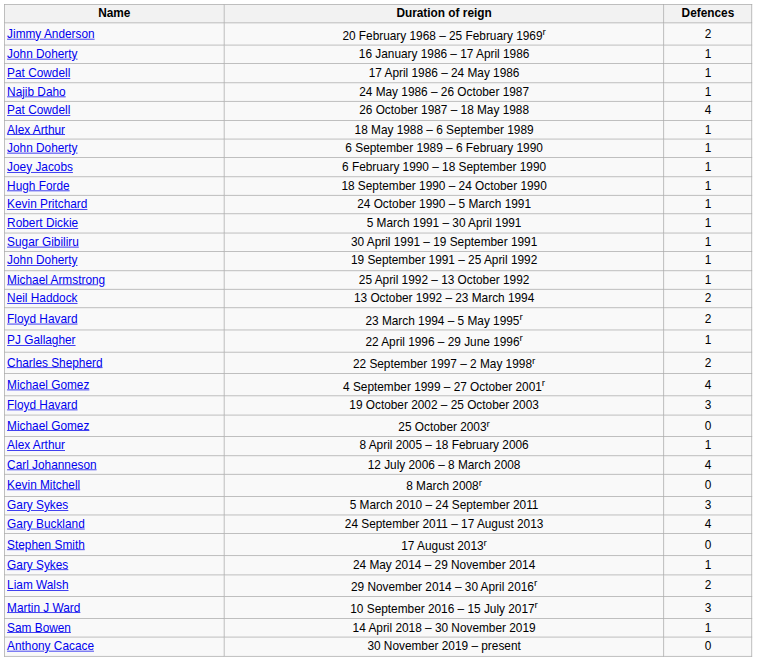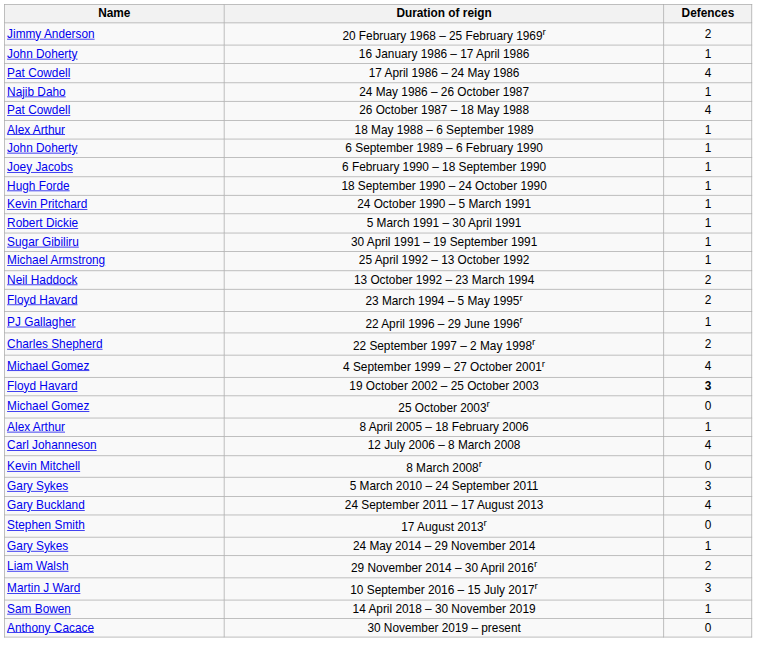 <table class="wikitable" width=80%>
 <tr>
 <th width=25%>Name</th>
 <th width=50%>Duration of reign</th>
 <th width=10%>Defences</th>
 </tr>
 <tr align=center>
 <td align=left><a href='#'>Jimmy Anderson</a></td>
 <td>20 February 1968 – 25 February 1969<sup>r</sup></td>
 <td>2</td>
 </tr>
 <tr align=center>
 <td align=left><a href='#'>John Doherty</a></td>
 <td>16 January 1986 – 17 April 1986</td>
 <td>1</td>
 </tr>
 <tr align=center>
 <td align=left><a href='#'>Pat Cowdell</a></td>
 <td>17 April 1986 – 24 May 1986</td>
-<td>1</td>
+<td>4</td>
 </tr>
 <tr align=center>
 <td align=left><a href='#'>Najib Daho</a></td>
 <td>24 May 1986 – 26 October 1987</td>
 <td>1</td>
 </tr>
 <tr align=center>
 <td align=left><a href='#'>Pat Cowdell</a></td>
 <td>26 October 1987 – 18 May 1988</td>
 <td>4</td>
 </tr>
 <tr align=center>
 <td align=left><a href='#'>Alex Arthur</a></td>
 <td>18 May 1988 – 6 September 1989</td>
 <td>1</td>
 </tr>
 <tr align=center>
 <td align=left><a href='#'>John Doherty</a></td>
 <td>6 September 1989 – 6 February 1990</td>
 <td>1</td>
 </tr>
 <tr align=center>
 <td align=left><a href='#'>Joey Jacobs</a></td>
 <td>6 February 1990 – 18 September 1990</td>
 <td>1</td>
 </tr>
 <tr align=center>
 <td align=left><a href='#'>Hugh Forde</a></td>
 <td>18 September 1990 – 24 October 1990</td>
 <td>1</td>
 </tr>
 <tr align=center>
 <td align=left><a href='#'>Kevin Pritchard</a></td>
 <td>24 October 1990 – 5 March 1991</td>
 <td>1</td>
 </tr>
 <tr align=center>
 <td align=left><a href='#'>Robert Dickie</a></td>
 <td>5 March 1991 – 30 April 1991</td>
 <td>1</td>
 </tr>
 <tr align=center>
 <td align=left><a href='#'>Sugar Gibiliru</a></td>
 <td>30 April 1991 – 19 September 1991</td>
 <td>1</td>
 </tr>
 <tr align=center>
-<td align=left><a href='#'>John Doherty</a></td>
-<td>19 September 1991 – 25 April 1992</td>
-<td>1</td>
-</tr>
-<tr align=center>
 <td align=left><a href='#'>Michael Armstrong</a></td>
 <td>25 April 1992 – 13 October 1992</td>
 <td>1</td>
 </tr>
 <tr align=center>
 <td align=left><a href='#'>Neil Haddock</a></td>
 <td>13 October 1992 – 23 March 1994</td>
 <td>2</td>
 </tr>
 <tr align=center>
 <td align=left><a href='#'>Floyd Havard</a></td>
 <td>23 March 1994 – 5 May 1995<sup>r</sup></td>
 <td>2</td>
 </tr>
 <tr align=center>
 <td align=left><a href='#'>PJ Gallagher</a></td>
 <td>22 April 1996 – 29 June 1996<sup>r</sup></td>
 <td>1</td>
 </tr>
 <tr align=center>
 <td align=left><a href='#'>Charles Shepherd</a></td>
 <td>22 September 1997 – 2 May 1998<sup>r</sup></td>
 <td>2</td>
 </tr>
 <tr align=center>
 <td align=left><a href='#'>Michael Gomez</a></td>
 <td>4 September 1999 – 27 October 2001<sup>r</sup></td>
 <td>4</td>
 </tr>
 <tr align=center>
 <td align=left><a href='#'>Floyd Havard</a></td>
 <td>19 October 2002 – 25 October 2003</td>
-<td>3</td>
+<td><strong>3</strong></td>
 </tr>
 <tr align=center>
 <td align=left><a href='#'>Michael Gomez</a></td>
 <td>25 October 2003<sup>r</sup></td>
 <td>0</td>
 </tr>
 <tr align=center>
 <td align=left><a href='#'>Alex Arthur</a></td>
 <td>8 April 2005 – 18 February 2006</td>
 <td>1</td>
 </tr>
 <tr align=center>
 <td align=left><a href='#'>Carl Johanneson</a></td>
 <td>12 July 2006 – 8 March 2008</td>
 <td>4</td>
 </tr>
 <tr align=center>
 <td align=left><a href='#'>Kevin Mitchell</a></td>
 <td>8 March 2008<sup>r</sup></td>
 <td>0</td>
 </tr>
 <tr align=center>
 <td align=left><a href='#'>Gary Sykes</a></td>
 <td>5 March 2010 – 24 September 2011</td>
 <td>3</td>
 </tr>
 <tr align=center>
 <td align=left><a href='#'>Gary Buckland</a></td>
 <td>24 September 2011 – 17 August 2013</td>
 <td>4</td>
 </tr>
 <tr align=center>
 <td align=left><a href='#'>Stephen Smith</a></td>
 <td>17 August 2013<sup>r</sup></td>
 <td>0</td>
 </tr>
 <tr align=center>
 <td align=left><a href='#'>Gary Sykes</a></td>
 <td>24 May 2014 – 29 November 2014</td>
 <td>1</td>
 </tr>
 <tr align=center>
 <td align=left><a href='#'>Liam Walsh</a></td>
 <td>29 November 2014 – 30 April 2016<sup>r</sup></td>
 <td>2</td>
 </tr>
 <tr align=center>
 <td align=left><a href='#'>Martin J Ward</a></td>
 <td>10 September 2016 – 15 July 2017<sup>r</sup></td>
 <td>3</td>
 </tr>
 <tr align=center>
 <td align=left><a href='#'>Sam Bowen</a></td>
 <td>14 April 2018 – 30 November 2019</td>
 <td>1</td>
 </tr>
 <tr align=center>
 <td align=left><a href='#'>Anthony Cacace</a></td>
 <td>30 November 2019 – present</td>
 <td>0</td>
 </tr>
 </table>
